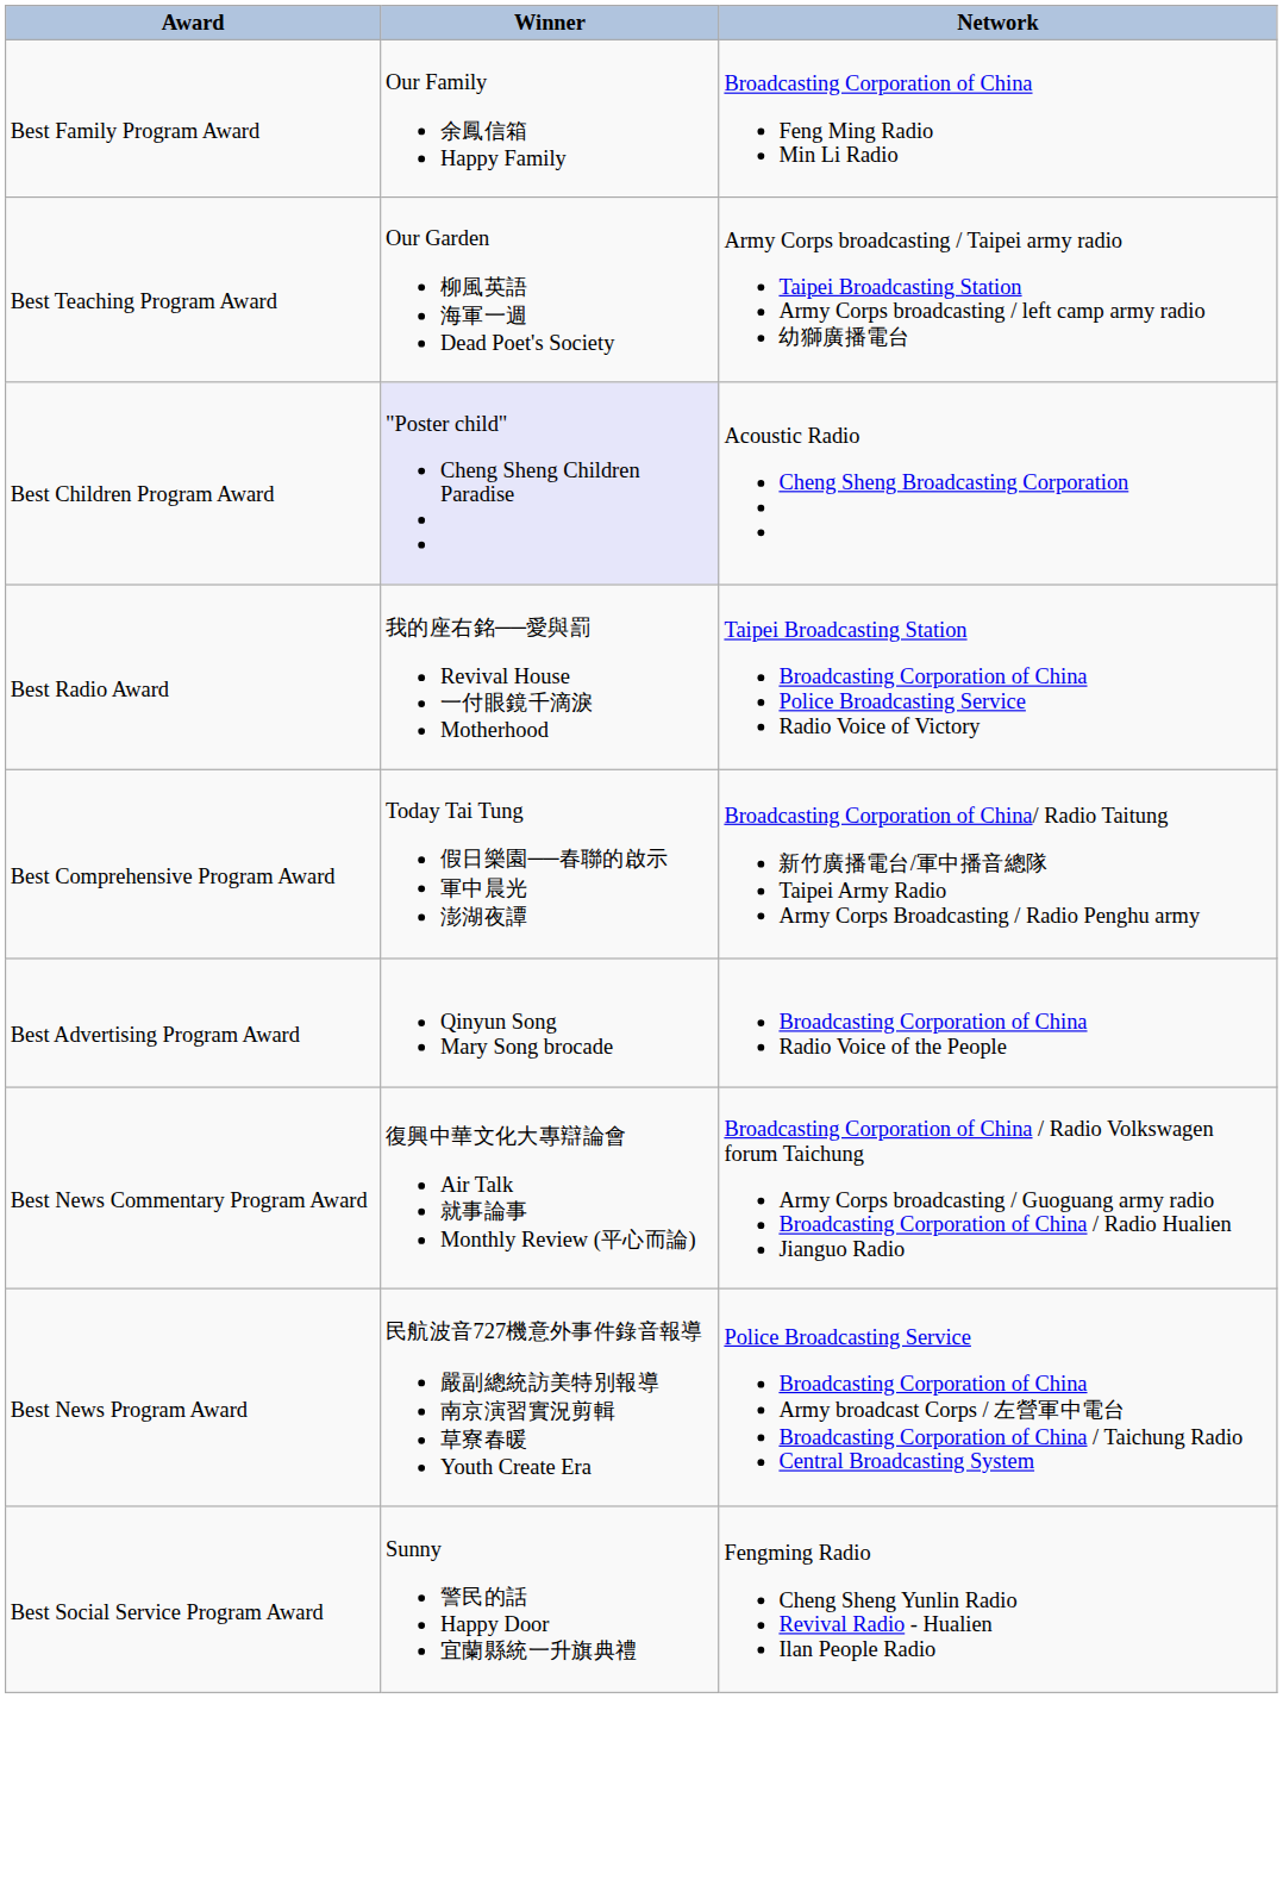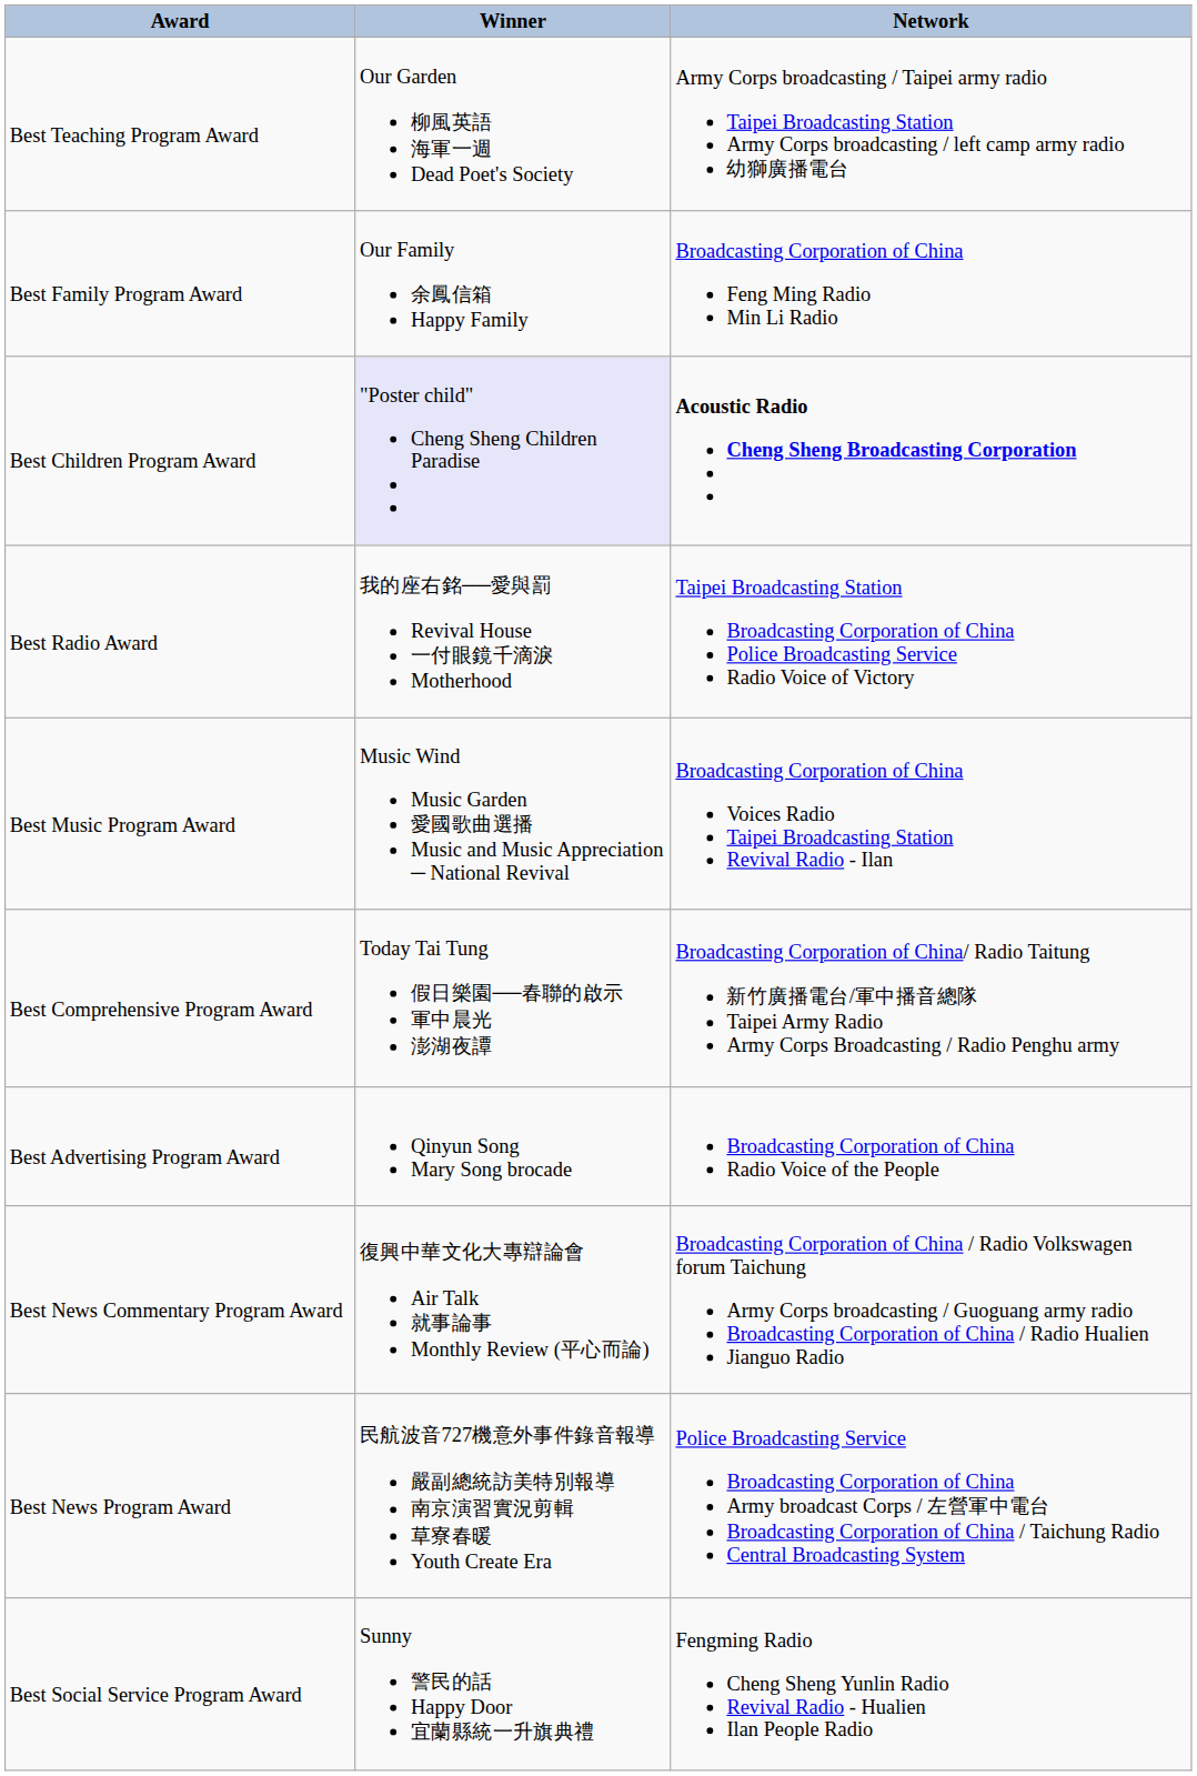 <table class="wikitable">
 <tr>
 <th style="width:200pt; background:LightSteelBlue;">Award</th>
 <th style="width:180pt; background:LightSteelBlue;">Winner</th>
 <th style="width:300pt; background:LightSteelBlue;">Network</th>
 </tr>
 <tr>
+<td><br>Best Teaching Program Award</td>
+<td><br>Our Garden<ul><li>柳風英語</li><li>海軍一週</li><li>Dead Poet's Society</li></ul></td>
+<td><br>Army Corps broadcasting / Taipei army radio<ul><li><a href='#'>Taipei Broadcasting Station</a></li><li>Army Corps broadcasting / left camp army radio</li><li>幼獅廣播電台</li></ul></td>
+</tr>
+<tr>
 <td><br>Best Family Program Award</td>
 <td><br>Our Family<ul><li>余鳳信箱</li><li>Happy Family</li></ul></td>
 <td><br><a href='#'>Broadcasting Corporation of China</a><ul><li>Feng Ming Radio</li><li>Min Li Radio</li></ul></td>
 </tr>
 <tr>
-<td><br>Best Teaching Program Award</td>
-<td><br>Our Garden<ul><li>柳風英語</li><li>海軍一週</li><li>Dead Poet's Society</li></ul></td>
-<td><br>Army Corps broadcasting / Taipei army radio<ul><li><a href='#'>Taipei Broadcasting Station</a></li><li>Army Corps broadcasting / left camp army radio</li><li>幼獅廣播電台</li></ul></td>
-</tr>
-<tr>
 <td><br>Best Children Program Award</td>
 <td style="background: lavender;"><br>"Poster child"<ul><li>Cheng Sheng Children Paradise</li><li></li><li></li></ul></td>
-<td><br>Acoustic Radio<ul><li><a href='#'>Cheng Sheng Broadcasting Corporation</a></li><li></li><li></li></ul></td>
+<td><strong><br>Acoustic Radio<ul><li><a href='#'>Cheng Sheng Broadcasting Corporation</a></li><li></li><li></li></ul></strong></td>
 </tr>
 <tr>
 <td><br>Best Radio Award</td>
 <td><br>我的座右銘──愛與罰<ul><li>Revival House</li><li>一付眼鏡千滴淚</li><li>Motherhood</li></ul></td>
 <td><br><a href='#'>Taipei Broadcasting Station</a><ul><li><a href='#'>Broadcasting Corporation of China</a></li><li><a href='#'>Police Broadcasting Service</a></li><li>Radio Voice of Victory</li></ul></td>
+</tr>
+<tr>
+<td><br>Best Music Program Award</td>
+<td><br>Music Wind<ul><li>Music Garden</li><li>愛國歌曲選播</li><li>Music and Music Appreciation ─ National Revival</li></ul></td>
+<td><br><a href='#'>Broadcasting Corporation of China</a><ul><li>Voices Radio</li><li><a href='#'>Taipei Broadcasting Station</a></li><li><a href='#'>Revival Radio</a> - Ilan</li></ul></td>
 </tr>
 <tr>
 <td><br>Best Comprehensive Program Award</td>
 <td><br>Today Tai Tung<ul><li>假日樂園──春聯的啟示</li><li>軍中晨光</li><li>澎湖夜譚</li></ul></td>
 <td><br><a href='#'>Broadcasting Corporation of China</a>/ Radio Taitung<ul><li>新竹廣播電台/軍中播音總隊</li><li>Taipei Army Radio</li><li>Army Corps Broadcasting / Radio Penghu army</li></ul></td>
 </tr>
 <tr>
 <td><br>Best Advertising Program Award</td>
 <td><br><ul><li>Qinyun Song</li><li>Mary Song brocade</li></ul></td>
 <td><br><ul><li><a href='#'>Broadcasting Corporation of China</a></li><li>Radio Voice of the People</li></ul></td>
 </tr>
 <tr>
 <td><br>Best News Commentary Program Award</td>
 <td><br>復興中華文化大專辯論會<ul><li>Air Talk</li><li>就事論事</li><li>Monthly Review (平心而論)</li></ul></td>
 <td><br><a href='#'>Broadcasting Corporation of China</a> / Radio Volkswagen forum Taichung<ul><li>Army Corps broadcasting / Guoguang army radio</li><li><a href='#'>Broadcasting Corporation of China</a> / Radio Hualien</li><li>Jianguo Radio</li></ul></td>
 </tr>
 <tr>
 <td><br>Best News Program Award</td>
 <td><br>民航波音727機意外事件錄音報導<ul><li>嚴副總統訪美特別報導</li><li>南京演習實況剪輯</li><li>草寮春暖</li><li>Youth Create Era</li></ul></td>
 <td><br><a href='#'>Police Broadcasting Service</a><ul><li><a href='#'>Broadcasting Corporation of China</a></li><li>Army broadcast Corps / 左營軍中電台</li><li><a href='#'>Broadcasting Corporation of China</a> / Taichung Radio</li><li><a href='#'>Central Broadcasting System</a></li></ul></td>
 </tr>
 <tr>
 <td><br>Best Social Service Program Award</td>
 <td><br>Sunny<ul><li>警民的話</li><li>Happy Door</li><li>宜蘭縣統一升旗典禮</li></ul></td>
 <td><br>Fengming Radio<ul><li>Cheng Sheng Yunlin Radio</li><li><a href='#'>Revival Radio</a> - Hualien</li><li>Ilan People Radio</li></ul></td>
 </tr>
 </table>
